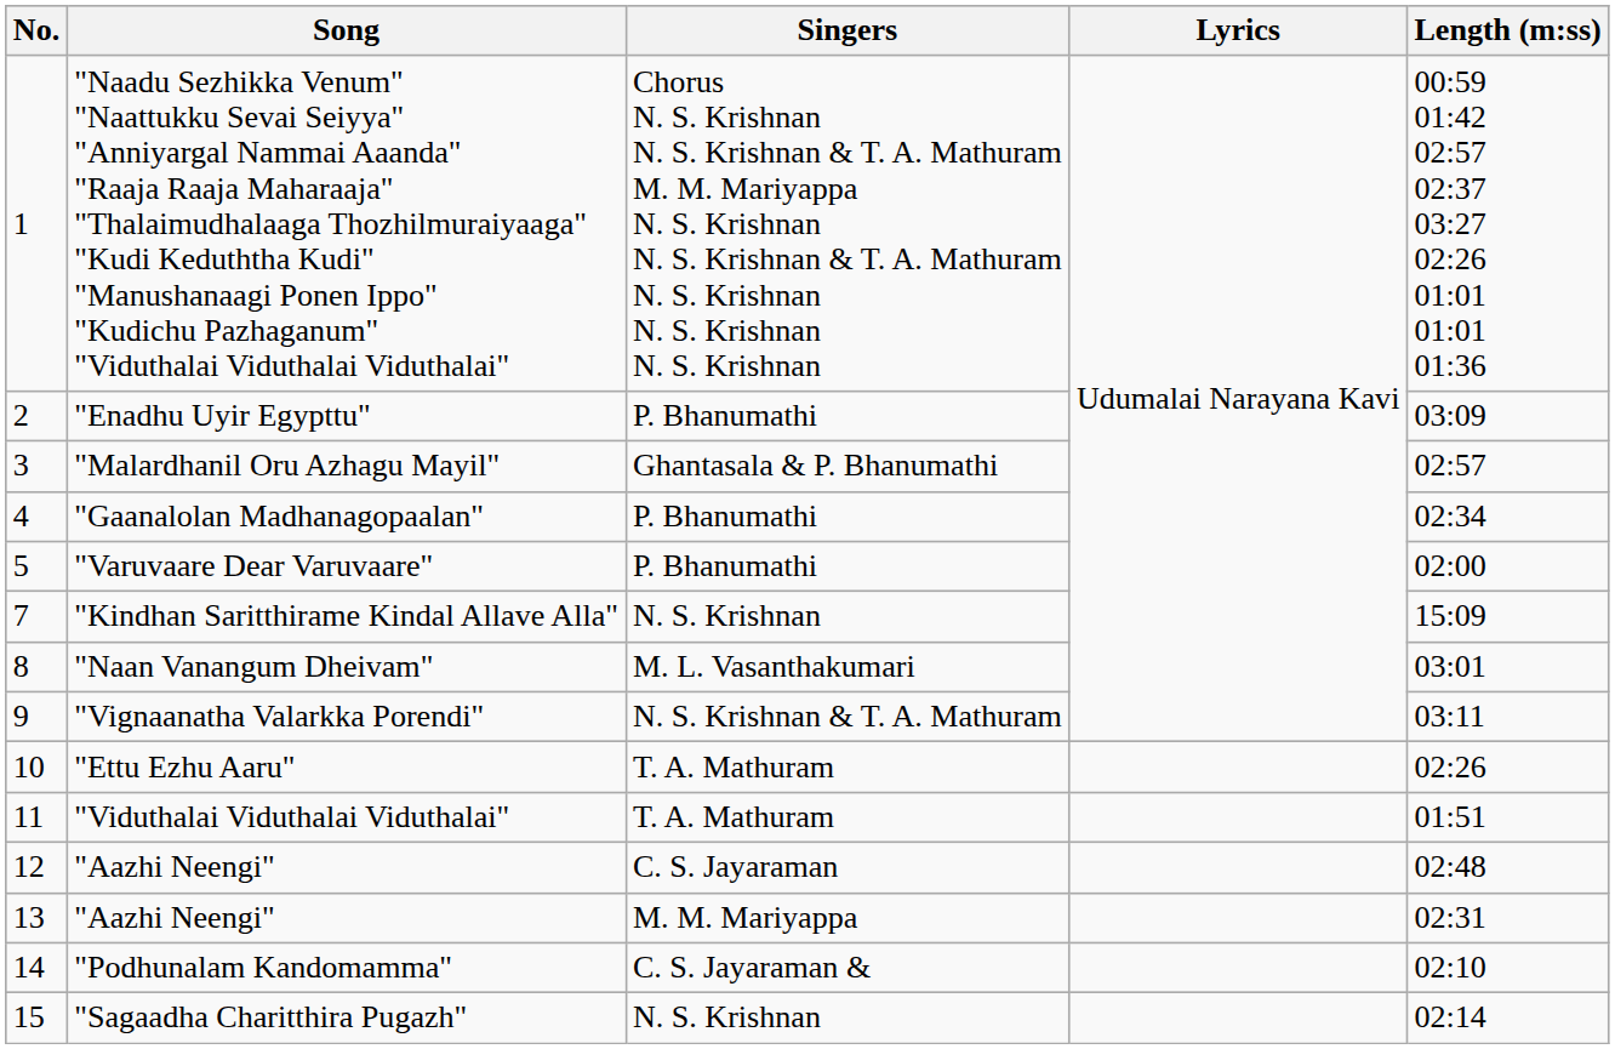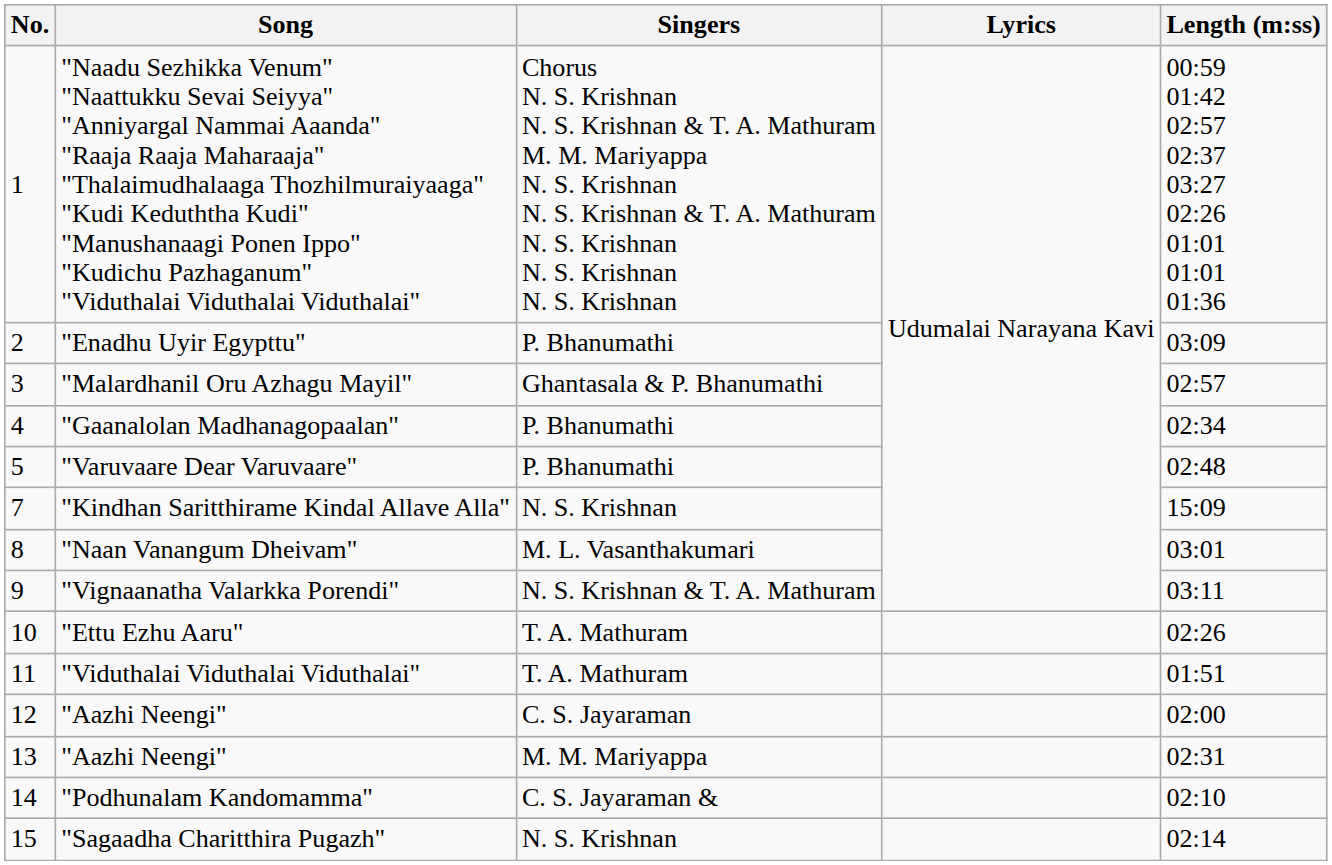 <table class="wikitable">
 <tr>
 <th>No.</th>
 <th>Song</th>
 <th>Singers</th>
 <th>Lyrics</th>
 <th>Length (m:ss)</th>
 </tr>
 <tr>
 <td>1</td>
 <td>"Naadu Sezhikka Venum"<br>"Naattukku Sevai Seiyya"<br>"Anniyargal Nammai Aaanda"<br>"Raaja Raaja Maharaaja"<br>"Thalaimudhalaaga Thozhilmuraiyaaga"<br>"Kudi Keduththa Kudi"<br>"Manushanaagi Ponen Ippo"<br>"Kudichu Pazhaganum"<br>"Viduthalai Viduthalai Viduthalai"</td>
 <td>Chorus<br>N. S. Krishnan<br>N. S. Krishnan & T. A. Mathuram<br>M. M. Mariyappa<br>N. S. Krishnan<br>N. S. Krishnan & T. A. Mathuram<br>N. S. Krishnan<br>N. S. Krishnan<br>N. S. Krishnan</td>
 <td rowspan=8>Udumalai Narayana Kavi</td>
 <td>00:59<br>01:42<br>02:57<br>02:37<br>03:27<br>02:26<br>01:01<br>01:01<br>01:36</td>
 </tr>
 <tr>
 <td>2</td>
 <td>"Enadhu Uyir Egypttu"</td>
 <td>P. Bhanumathi</td>
 <td>03:09</td>
 </tr>
 <tr>
 <td>3</td>
 <td>"Malardhanil Oru Azhagu Mayil"</td>
 <td>Ghantasala & P. Bhanumathi</td>
 <td>02:57</td>
 </tr>
 <tr>
 <td>4</td>
 <td>"Gaanalolan Madhanagopaalan"</td>
 <td>P. Bhanumathi</td>
 <td>02:34</td>
 </tr>
 <tr>
 <td>5</td>
 <td>"Varuvaare Dear Varuvaare"</td>
 <td>P. Bhanumathi</td>
-<td>02:00</td>
+<td>02:48</td>
 </tr>
 <tr>
 <td>7</td>
 <td>"Kindhan Saritthirame Kindal Allave Alla"</td>
 <td>N. S. Krishnan</td>
 <td>15:09</td>
 </tr>
 <tr>
 <td>8</td>
 <td>"Naan Vanangum Dheivam"</td>
 <td>M. L. Vasanthakumari</td>
 <td>03:01</td>
 </tr>
 <tr>
 <td>9</td>
 <td>"Vignaanatha Valarkka Porendi"</td>
 <td>N. S. Krishnan & T. A. Mathuram</td>
 <td>03:11</td>
 </tr>
 <tr>
 <td>10</td>
 <td>"Ettu Ezhu Aaru"</td>
 <td>T. A. Mathuram</td>
 <td></td>
 <td>02:26</td>
 </tr>
 <tr>
 <td>11</td>
 <td>"Viduthalai Viduthalai Viduthalai"</td>
 <td>T. A. Mathuram</td>
 <td></td>
 <td>01:51</td>
 </tr>
 <tr>
 <td>12</td>
 <td>"Aazhi Neengi"</td>
 <td>C. S. Jayaraman</td>
 <td></td>
-<td>02:48</td>
+<td>02:00</td>
 </tr>
 <tr>
 <td>13</td>
 <td>"Aazhi Neengi"</td>
 <td>M. M. Mariyappa</td>
 <td></td>
 <td>02:31</td>
 </tr>
 <tr>
 <td>14</td>
 <td>"Podhunalam Kandomamma"</td>
 <td>C. S. Jayaraman &</td>
 <td></td>
 <td>02:10</td>
 </tr>
 <tr>
 <td>15</td>
 <td>"Sagaadha Charitthira Pugazh"</td>
 <td>N. S. Krishnan</td>
 <td></td>
 <td>02:14</td>
 </tr>
 </table>
